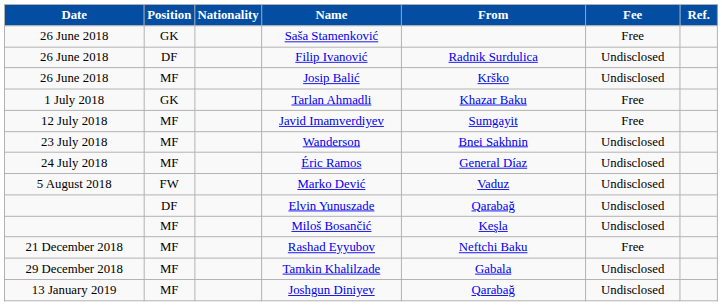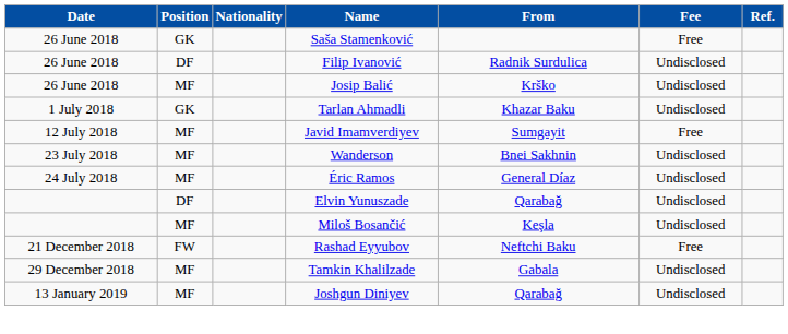 <table class="wikitable"  style="text-align:center; font-size:90%; ">
 <tr>
 <th style="background:#034ea2; color:#ffffff; width:150px;">Date</th>
 <th style="background:#034ea2; color:#ffffff; width:50px;">Position</th>
 <th style="background:#034ea2; color:#ffffff; width:50px;">Nationality</th>
 <th style="background:#034ea2; color:#ffffff; width:150px;">Name</th>
 <th style="background:#034ea2; color:#ffffff; width:200px;">From</th>
 <th style="background:#034ea2; color:#ffffff; width:100px;">Fee</th>
 <th style="background:#034ea2; color:#ffffff; width:35px;">Ref.</th>
 </tr>
 <tr>
 <td>26 June 2018</td>
 <td>GK</td>
 <td></td>
 <td><a href='#'>Saša Stamenković</a></td>
 <td></td>
 <td>Free</td>
 <td></td>
 </tr>
 <tr>
 <td>26 June 2018</td>
 <td>DF</td>
 <td></td>
 <td><a href='#'>Filip Ivanović</a></td>
 <td><a href='#'>Radnik Surdulica</a></td>
 <td>Undisclosed</td>
 <td></td>
 </tr>
 <tr>
 <td>26 June 2018</td>
 <td>MF</td>
 <td></td>
 <td><a href='#'>Josip Balić</a></td>
 <td><a href='#'>Krško</a></td>
 <td>Undisclosed</td>
 <td></td>
 </tr>
 <tr>
 <td>1 July 2018</td>
 <td>GK</td>
 <td></td>
 <td><a href='#'>Tarlan Ahmadli</a></td>
 <td><a href='#'>Khazar Baku</a></td>
-<td>Free</td>
+<td>Undisclosed</td>
 <td></td>
 </tr>
 <tr>
 <td>12 July 2018</td>
 <td>MF</td>
 <td></td>
 <td><a href='#'>Javid Imamverdiyev</a></td>
 <td><a href='#'>Sumgayit</a></td>
 <td>Free</td>
 <td></td>
 </tr>
 <tr>
 <td>23 July 2018</td>
 <td>MF</td>
 <td></td>
 <td><a href='#'>Wanderson</a></td>
 <td><a href='#'>Bnei Sakhnin</a></td>
 <td>Undisclosed</td>
 <td></td>
 </tr>
 <tr>
 <td>24 July 2018</td>
 <td>MF</td>
 <td></td>
 <td><a href='#'>Éric Ramos</a></td>
 <td><a href='#'>General Díaz</a></td>
 <td>Undisclosed</td>
 <td></td>
 </tr>
 <tr>
-<td>5 August 2018</td>
-<td>FW</td>
-<td></td>
-<td><a href='#'>Marko Dević</a></td>
-<td><a href='#'>Vaduz</a></td>
-<td>Undisclosed</td>
-<td></td>
-</tr>
-<tr>
 <td></td>
 <td>DF</td>
 <td></td>
 <td><a href='#'>Elvin Yunuszade</a></td>
 <td><a href='#'>Qarabağ</a></td>
 <td>Undisclosed</td>
 <td></td>
 </tr>
 <tr>
 <td></td>
 <td>MF</td>
 <td></td>
 <td><a href='#'>Miloš Bosančić</a></td>
 <td><a href='#'>Keşla</a></td>
 <td>Undisclosed</td>
 <td></td>
 </tr>
 <tr>
 <td>21 December 2018</td>
-<td>MF</td>
+<td>FW</td>
 <td></td>
 <td><a href='#'>Rashad Eyyubov</a></td>
 <td><a href='#'>Neftchi Baku</a></td>
 <td>Free</td>
 <td></td>
 </tr>
 <tr>
 <td>29 December 2018</td>
 <td>MF</td>
 <td></td>
 <td><a href='#'>Tamkin Khalilzade</a></td>
 <td><a href='#'>Gabala</a></td>
 <td>Undisclosed</td>
 <td></td>
 </tr>
 <tr>
 <td>13 January 2019</td>
 <td>MF</td>
 <td></td>
 <td><a href='#'>Joshgun Diniyev</a></td>
 <td><a href='#'>Qarabağ</a></td>
 <td>Undisclosed</td>
 <td></td>
 </tr>
 </table>
